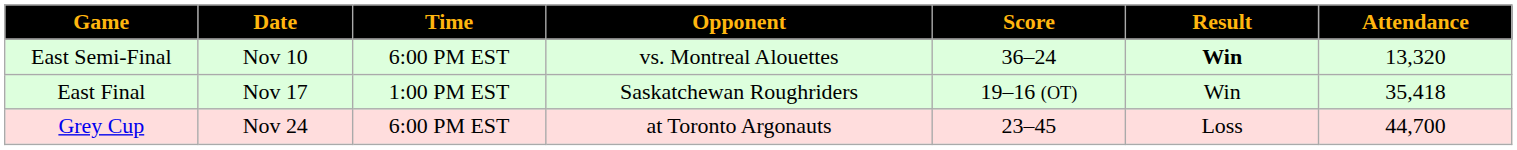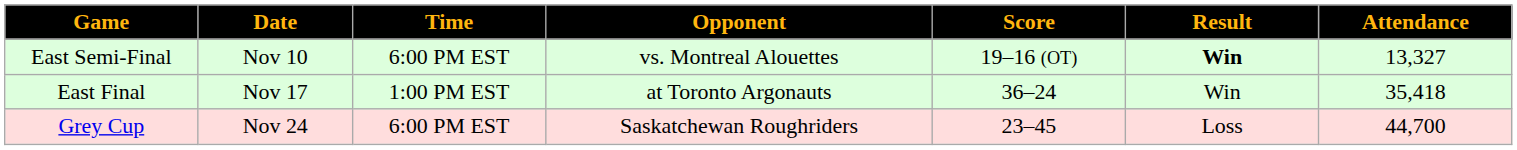 <table class="wikitable sortable">
 <tr>
 <th style="background:#000; color:#FFB60F; width:10%;">Game</th>
 <th style="background:#000; color:#FFB60F; width:8%;">Date</th>
 <th style="background:#000; color:#FFB60F; width:10%;">Time</th>
 <th style="background:#000; color:#FFB60F; width:20%;">Opponent</th>
 <th style="background:#000; color:#FFB60F; width:10%;">Score</th>
 <th style="background:#000; color:#FFB60F; width:10%;">Result</th>
 <th style="background:#000; color:#FFB60F; width:10%;">Attendance</th>
 </tr>
 <tr style="text-align:center; background:#dfd;">
 <td>East Semi-Final</td>
 <td>Nov 10</td>
 <td>6:00 PM EST</td>
 <td>vs. Montreal Alouettes</td>
-<td>36–24</td>
+<td>19–16 <small>(OT)</small></td>
 <td><strong>Win</strong></td>
-<td>13,320</td>
+<td>13,327</td>
 </tr>
 <tr style="text-align:center; background:#dfd;">
 <td>East Final</td>
 <td>Nov 17</td>
 <td>1:00 PM EST</td>
-<td>Saskatchewan Roughriders</td>
-<td>19–16 <small>(OT)</small></td>
+<td>at Toronto Argonauts</td>
+<td>36–24</td>
 <td>Win</td>
 <td>35,418</td>
 </tr>
 <tr style="text-align:center; background:#fdd;">
 <td><a href='#'>Grey Cup</a></td>
 <td>Nov 24</td>
 <td>6:00 PM EST</td>
-<td>at Toronto Argonauts</td>
+<td>Saskatchewan Roughriders</td>
 <td>23–45</td>
 <td>Loss</td>
 <td>44,700</td>
 </tr>
 </table>
